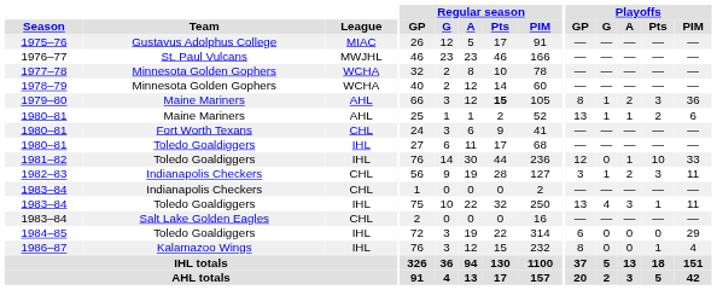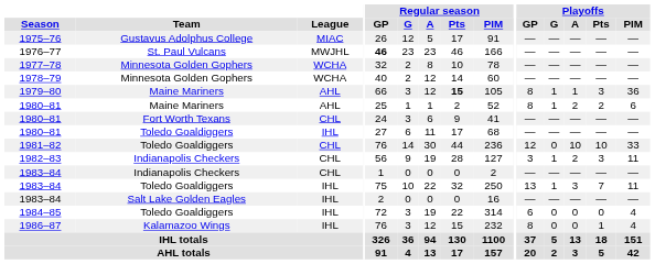 <table border="0" cellpadding="1" cellspacing="0" style="text-align:center; width:60em">
 <tr bgcolor="#e0e0e0">
 <th colspan="3" bgcolor="#ffffff"></th>
 <th rowspan="101" bgcolor="#ffffff"></th>
 <th colspan="5"><a href='#'>Regular season</a></th>
 <th rowspan="101" bgcolor="#ffffff"></th>
 <th colspan="5"><a href='#'>Playoffs</a></th>
 </tr>
 <tr bgcolor="#e0e0e0">
 <th><a href='#'>Season</a></th>
 <th>Team</th>
 <th>League</th>
 <th>GP</th>
 <th><a href='#'>G</a></th>
 <th><a href='#'>A</a></th>
 <th><a href='#'>Pts</a></th>
 <th><a href='#'>PIM</a></th>
 <th>GP</th>
 <th>G</th>
 <th>A</th>
 <th>Pts</th>
 <th>PIM</th>
 </tr>
 <tr>
 </tr>
 <tr bgcolor="#f0f0f0">
 <td><a href='#'>1975–76</a></td>
 <td><a href='#'>Gustavus Adolphus College</a></td>
 <td><a href='#'>MIAC</a></td>
 <td>26</td>
 <td>12</td>
 <td>5</td>
 <td>17</td>
 <td>91</td>
 <td>—</td>
 <td>—</td>
 <td>—</td>
 <td>—</td>
 <td>—</td>
 </tr>
 <tr>
 <td>1976–77</td>
 <td><a href='#'>St. Paul Vulcans</a></td>
 <td>MWJHL</td>
-<td>46</td>
+<td><strong>46</strong></td>
 <td>23</td>
 <td>23</td>
 <td>46</td>
 <td>166</td>
 <td>—</td>
 <td>—</td>
 <td>—</td>
 <td>—</td>
 <td>—</td>
 </tr>
 <tr bgcolor="#f0f0f0">
 <td><a href='#'>1977–78</a></td>
 <td><a href='#'>Minnesota Golden Gophers</a></td>
 <td><a href='#'>WCHA</a></td>
 <td>32</td>
 <td>2</td>
 <td>8</td>
 <td>10</td>
 <td>78</td>
 <td>—</td>
 <td>—</td>
 <td>—</td>
 <td>—</td>
 <td>—</td>
 </tr>
 <tr>
 <td><a href='#'>1978–79</a></td>
 <td>Minnesota Golden Gophers</td>
 <td>WCHA</td>
 <td>40</td>
 <td>2</td>
 <td>12</td>
 <td>14</td>
 <td>60</td>
 <td>—</td>
 <td>—</td>
 <td>—</td>
 <td>—</td>
 <td>—</td>
 </tr>
 <tr bgcolor="#f0f0f0">
 <td><a href='#'>1979–80</a></td>
 <td><a href='#'>Maine Mariners</a></td>
 <td><a href='#'>AHL</a></td>
 <td>66</td>
 <td>3</td>
 <td>12</td>
 <td><strong>15</strong></td>
 <td>105</td>
 <td>8</td>
 <td>1</td>
-<td>2</td>
+<td>1</td>
 <td>3</td>
 <td>36</td>
 </tr>
 <tr>
 <td><a href='#'>1980–81</a></td>
 <td>Maine Mariners</td>
 <td>AHL</td>
 <td>25</td>
 <td>1</td>
 <td>1</td>
 <td>2</td>
 <td>52</td>
-<td>13</td>
+<td>8</td>
 <td>1</td>
-<td>1</td>
+<td>2</td>
 <td>2</td>
 <td>6</td>
 </tr>
 <tr bgcolor="#f0f0f0">
 <td><a href='#'>1980–81</a></td>
 <td><a href='#'>Fort Worth Texans</a></td>
 <td><a href='#'>CHL</a></td>
 <td>24</td>
 <td>3</td>
 <td>6</td>
 <td>9</td>
 <td>41</td>
 <td>—</td>
 <td>—</td>
 <td>—</td>
 <td>—</td>
 <td>—</td>
 </tr>
 <tr>
 <td><a href='#'>1980–81</a></td>
 <td><a href='#'>Toledo Goaldiggers</a></td>
 <td><a href='#'>IHL</a></td>
 <td>27</td>
 <td>6</td>
 <td>11</td>
 <td>17</td>
 <td>68</td>
 <td>—</td>
 <td>—</td>
 <td>—</td>
 <td>—</td>
 <td>—</td>
 </tr>
 <tr bgcolor="#f0f0f0">
 <td><a href='#'>1981–82</a></td>
 <td>Toledo Goaldiggers</td>
-<td>IHL</td>
+<td><a href='#'>CHL</a></td>
 <td>76</td>
 <td>14</td>
 <td>30</td>
 <td>44</td>
 <td>236</td>
 <td>12</td>
 <td>0</td>
-<td>1</td>
+<td>10</td>
 <td>10</td>
 <td>33</td>
 </tr>
 <tr>
 <td><a href='#'>1982–83</a></td>
 <td><a href='#'>Indianapolis Checkers</a></td>
 <td>CHL</td>
 <td>56</td>
 <td>9</td>
 <td>19</td>
 <td>28</td>
 <td>127</td>
 <td>3</td>
 <td>1</td>
 <td>2</td>
 <td>3</td>
 <td>11</td>
 </tr>
 <tr bgcolor="#f0f0f0">
 <td><a href='#'>1983–84</a></td>
 <td>Indianapolis Checkers</td>
 <td>CHL</td>
 <td>1</td>
 <td>0</td>
 <td>0</td>
 <td>0</td>
 <td>2</td>
 <td>—</td>
 <td>—</td>
 <td>—</td>
 <td>—</td>
 <td>—</td>
 </tr>
 <tr>
 <td><a href='#'>1983–84</a></td>
 <td>Toledo Goaldiggers</td>
 <td>IHL</td>
 <td>75</td>
 <td>10</td>
 <td>22</td>
 <td>32</td>
 <td>250</td>
 <td>13</td>
-<td>4</td>
+<td>1</td>
 <td>3</td>
-<td>1</td>
+<td>7</td>
 <td>11</td>
 </tr>
 <tr bgcolor="#f0f0f0">
 <td>1983–84</td>
 <td><a href='#'>Salt Lake Golden Eagles</a></td>
-<td>CHL</td>
+<td>IHL</td>
 <td>2</td>
 <td>0</td>
 <td>0</td>
 <td>0</td>
 <td>16</td>
 <td>—</td>
 <td>—</td>
 <td>—</td>
 <td>—</td>
 <td>—</td>
 </tr>
 <tr>
 <td><a href='#'>1984–85</a></td>
 <td>Toledo Goaldiggers</td>
 <td>IHL</td>
 <td>72</td>
 <td>3</td>
 <td>19</td>
 <td>22</td>
 <td>314</td>
 <td>6</td>
 <td>0</td>
 <td>0</td>
 <td>0</td>
-<td>29</td>
+<td>4</td>
 </tr>
 <tr bgcolor="#f0f0f0">
 <td><a href='#'>1986–87</a></td>
 <td><a href='#'>Kalamazoo Wings</a></td>
 <td>IHL</td>
 <td>76</td>
 <td>3</td>
 <td>12</td>
 <td>15</td>
 <td>232</td>
 <td>8</td>
 <td>0</td>
 <td>0</td>
 <td>1</td>
 <td>4</td>
 </tr>
 <tr bgcolor="#e0e0e0">
 <th colspan="3">IHL totals</th>
 <th>326</th>
 <th>36</th>
 <th>94</th>
 <th>130</th>
 <th>1100</th>
 <th>37</th>
 <th>5</th>
 <th>13</th>
 <th>18</th>
 <th>151</th>
 </tr>
 <tr bgcolor="#e0e0e0">
 <th colspan="3">AHL totals</th>
 <th>91</th>
 <th>4</th>
 <th>13</th>
 <th>17</th>
 <th>157</th>
 <th>20</th>
 <th>2</th>
 <th>3</th>
 <th>5</th>
 <th>42</th>
 </tr>
 </table>
